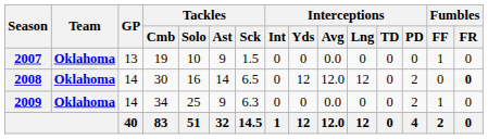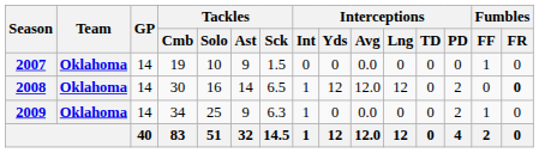 <table class="wikitable" style="text-align: center;">
 <tr>
 <th rowspan="2">Season</th>
 <th rowspan="2">Team</th>
 <th rowspan="2">GP</th>
 <th colspan="4">Tackles</th>
 <th colspan="6">Interceptions</th>
 <th colspan="2">Fumbles</th>
 </tr>
 <tr>
 <th>Cmb</th>
 <th>Solo</th>
 <th>Ast</th>
 <th>Sck</th>
 <th>Int</th>
 <th>Yds</th>
 <th>Avg</th>
 <th>Lng</th>
 <th>TD</th>
 <th>PD</th>
 <th>FF</th>
 <th>FR</th>
 </tr>
 <tr>
 <th><a href='#'>2007</a></th>
 <th><a href='#'>Oklahoma</a></th>
-<td>13</td>
+<td>14</td>
 <td>19</td>
 <td>10</td>
 <td>9</td>
 <td>1.5</td>
 <td>0</td>
 <td>0</td>
 <td>0.0</td>
 <td>0</td>
 <td>0</td>
 <td>0</td>
 <td>1</td>
 <td>0</td>
 </tr>
 <tr>
 <th><a href='#'>2008</a></th>
 <th><a href='#'>Oklahoma</a></th>
 <td>14</td>
 <td>30</td>
 <td>16</td>
 <td>14</td>
 <td>6.5</td>
-<td>0</td>
+<td>1</td>
 <td>12</td>
 <td>12.0</td>
 <td>12</td>
 <td>0</td>
 <td>2</td>
 <td>0</td>
 <td><strong>0</strong></td>
 </tr>
 <tr>
 <th><a href='#'>2009</a></th>
 <th><a href='#'>Oklahoma</a></th>
 <td>14</td>
 <td>34</td>
 <td>25</td>
 <td>9</td>
 <td>6.3</td>
-<td>0</td>
+<td>1</td>
 <td>0</td>
 <td>0.0</td>
 <td>0</td>
 <td>0</td>
 <td>2</td>
 <td>1</td>
 <td>0</td>
 </tr>
 <tr>
 <th colspan="2"></th>
 <th>40</th>
 <th>83</th>
 <th>51</th>
 <th>32</th>
 <th>14.5</th>
 <th>1</th>
 <th>12</th>
 <th>12.0</th>
 <th>12</th>
 <th>0</th>
 <th>4</th>
 <th>2</th>
 <th>0</th>
 </tr>
 </table>
